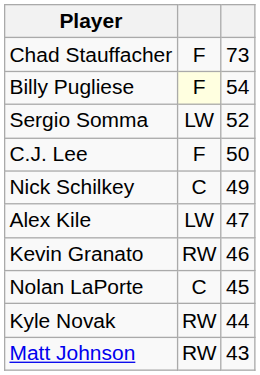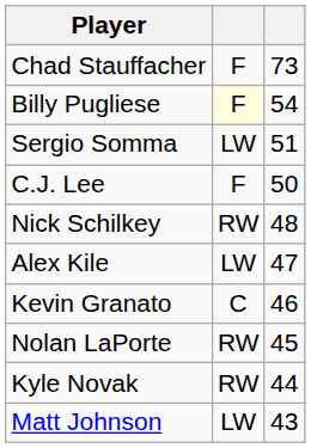 <table class="wikitable" style="text-align:center;">
 <tr>
 <th>Player</th>
 <th></th>
 <th></th>
 </tr>
 <tr>
 <td align="left">Chad Stauffacher</td>
 <td>F</td>
 <td>73</td>
 </tr>
 <tr>
 <td align="left">Billy Pugliese</td>
 <td style="background: lightyellow;">F</td>
 <td>54</td>
 </tr>
 <tr>
 <td align="left">Sergio Somma</td>
 <td>LW</td>
-<td>52</td>
+<td>51</td>
 </tr>
 <tr>
 <td align="left">C.J. Lee</td>
 <td>F</td>
 <td>50</td>
 </tr>
 <tr>
 <td align="left">Nick Schilkey</td>
-<td>C</td>
-<td>49</td>
+<td>RW</td>
+<td>48</td>
 </tr>
 <tr>
 <td align="left">Alex Kile</td>
 <td>LW</td>
 <td>47</td>
 </tr>
 <tr>
 <td align="left">Kevin Granato</td>
-<td>RW</td>
+<td>C</td>
 <td>46</td>
 </tr>
 <tr>
 <td align="left">Nolan LaPorte</td>
-<td>C</td>
+<td>RW</td>
 <td>45</td>
 </tr>
 <tr>
 <td align="left">Kyle Novak</td>
 <td>RW</td>
 <td>44</td>
 </tr>
 <tr>
 <td align="left"><a href='#'>Matt Johnson</a></td>
-<td>RW</td>
+<td>LW</td>
 <td>43</td>
 </tr>
 </table>
